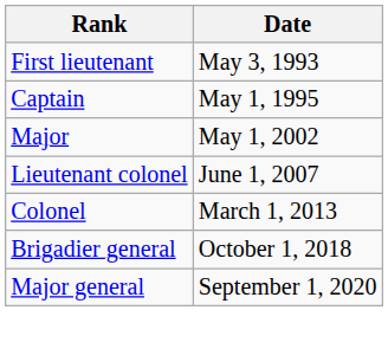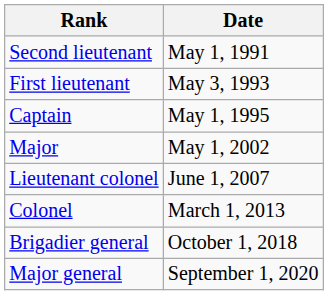 <table class="wikitable">
 <tr>
 <th>Rank</th>
 <th>Date</th>
+</tr>
+<tr>
+<td> <a href='#'>Second lieutenant</a></td>
+<td>May 1, 1991</td>
 </tr>
 <tr>
 <td> <a href='#'>First lieutenant</a></td>
 <td>May 3, 1993</td>
 </tr>
 <tr>
 <td> <a href='#'>Captain</a></td>
 <td>May 1, 1995</td>
 </tr>
 <tr>
 <td> <a href='#'>Major</a></td>
 <td>May 1, 2002</td>
 </tr>
 <tr>
 <td> <a href='#'>Lieutenant colonel</a></td>
 <td>June 1, 2007</td>
 </tr>
 <tr>
 <td> <a href='#'>Colonel</a></td>
 <td>March 1, 2013</td>
 </tr>
 <tr>
 <td> <a href='#'>Brigadier general</a></td>
 <td>October 1, 2018</td>
 </tr>
 <tr>
 <td> <a href='#'>Major general</a></td>
 <td>September 1, 2020</td>
 </tr>
 </table>
